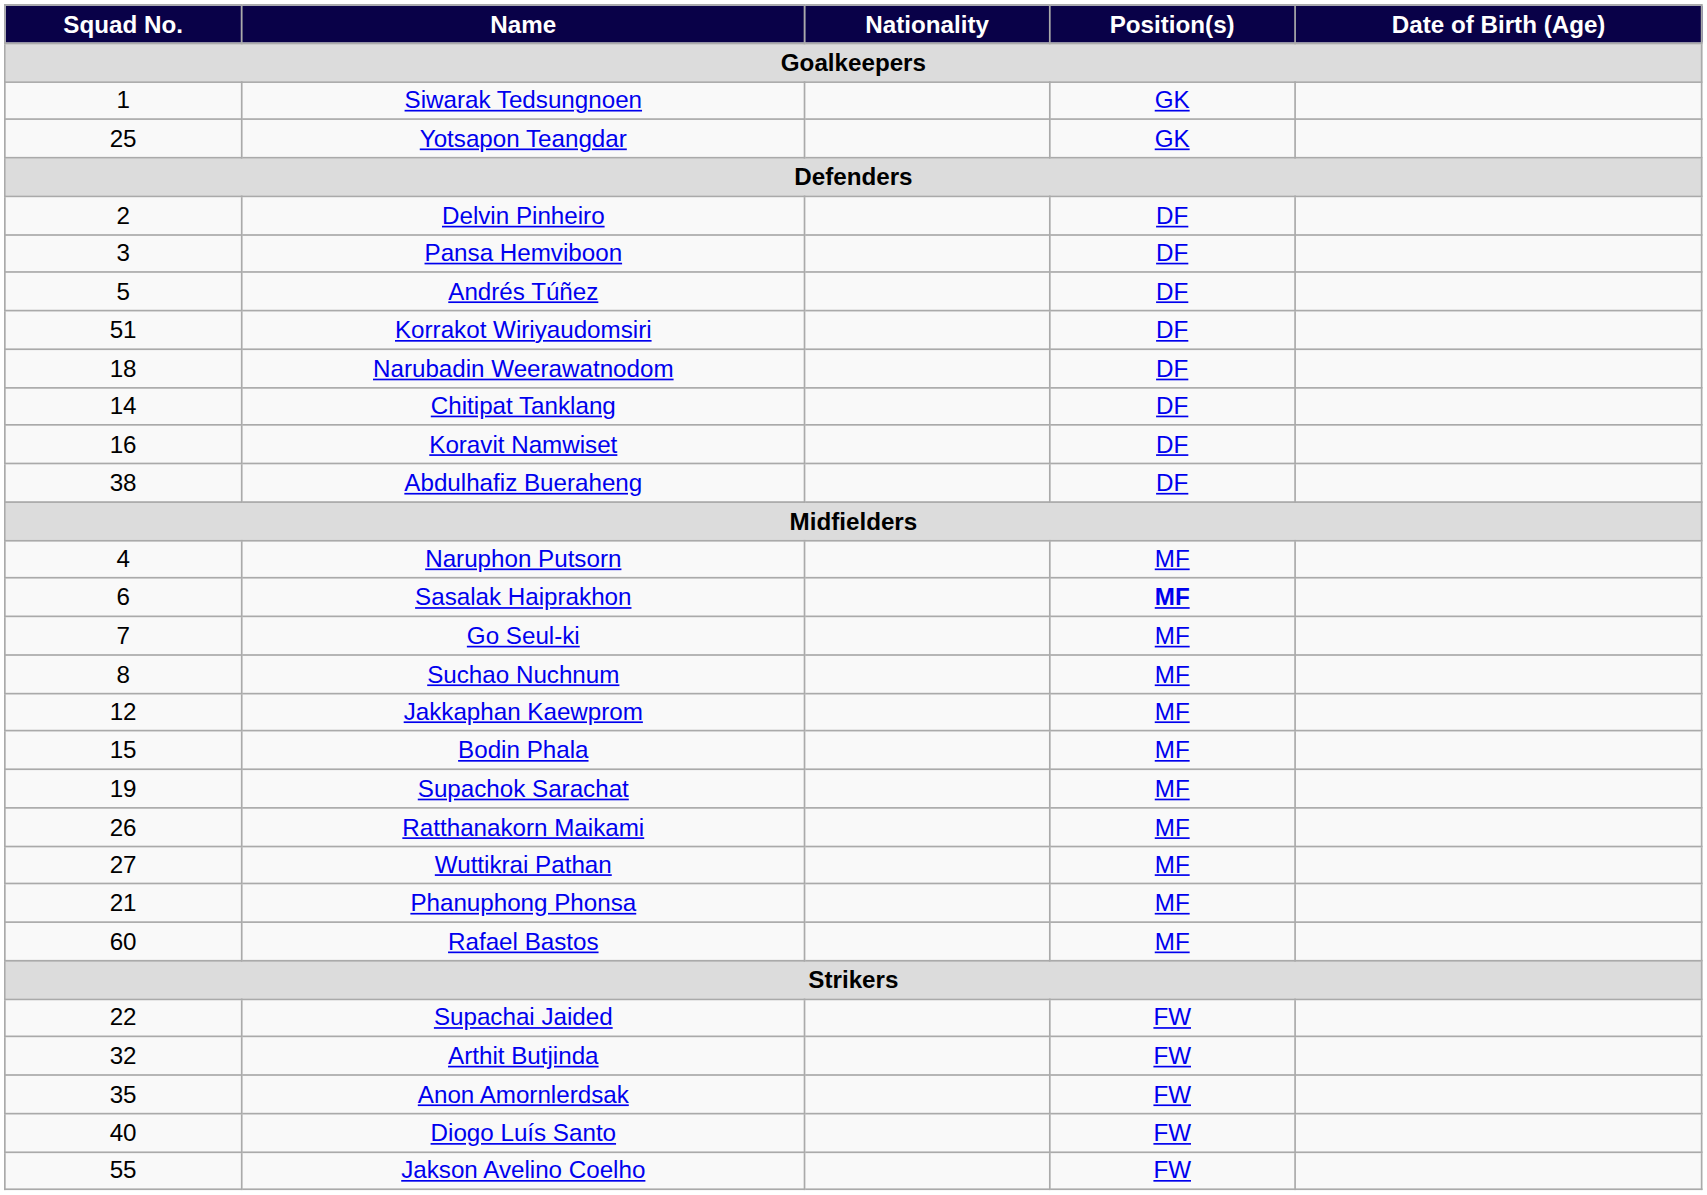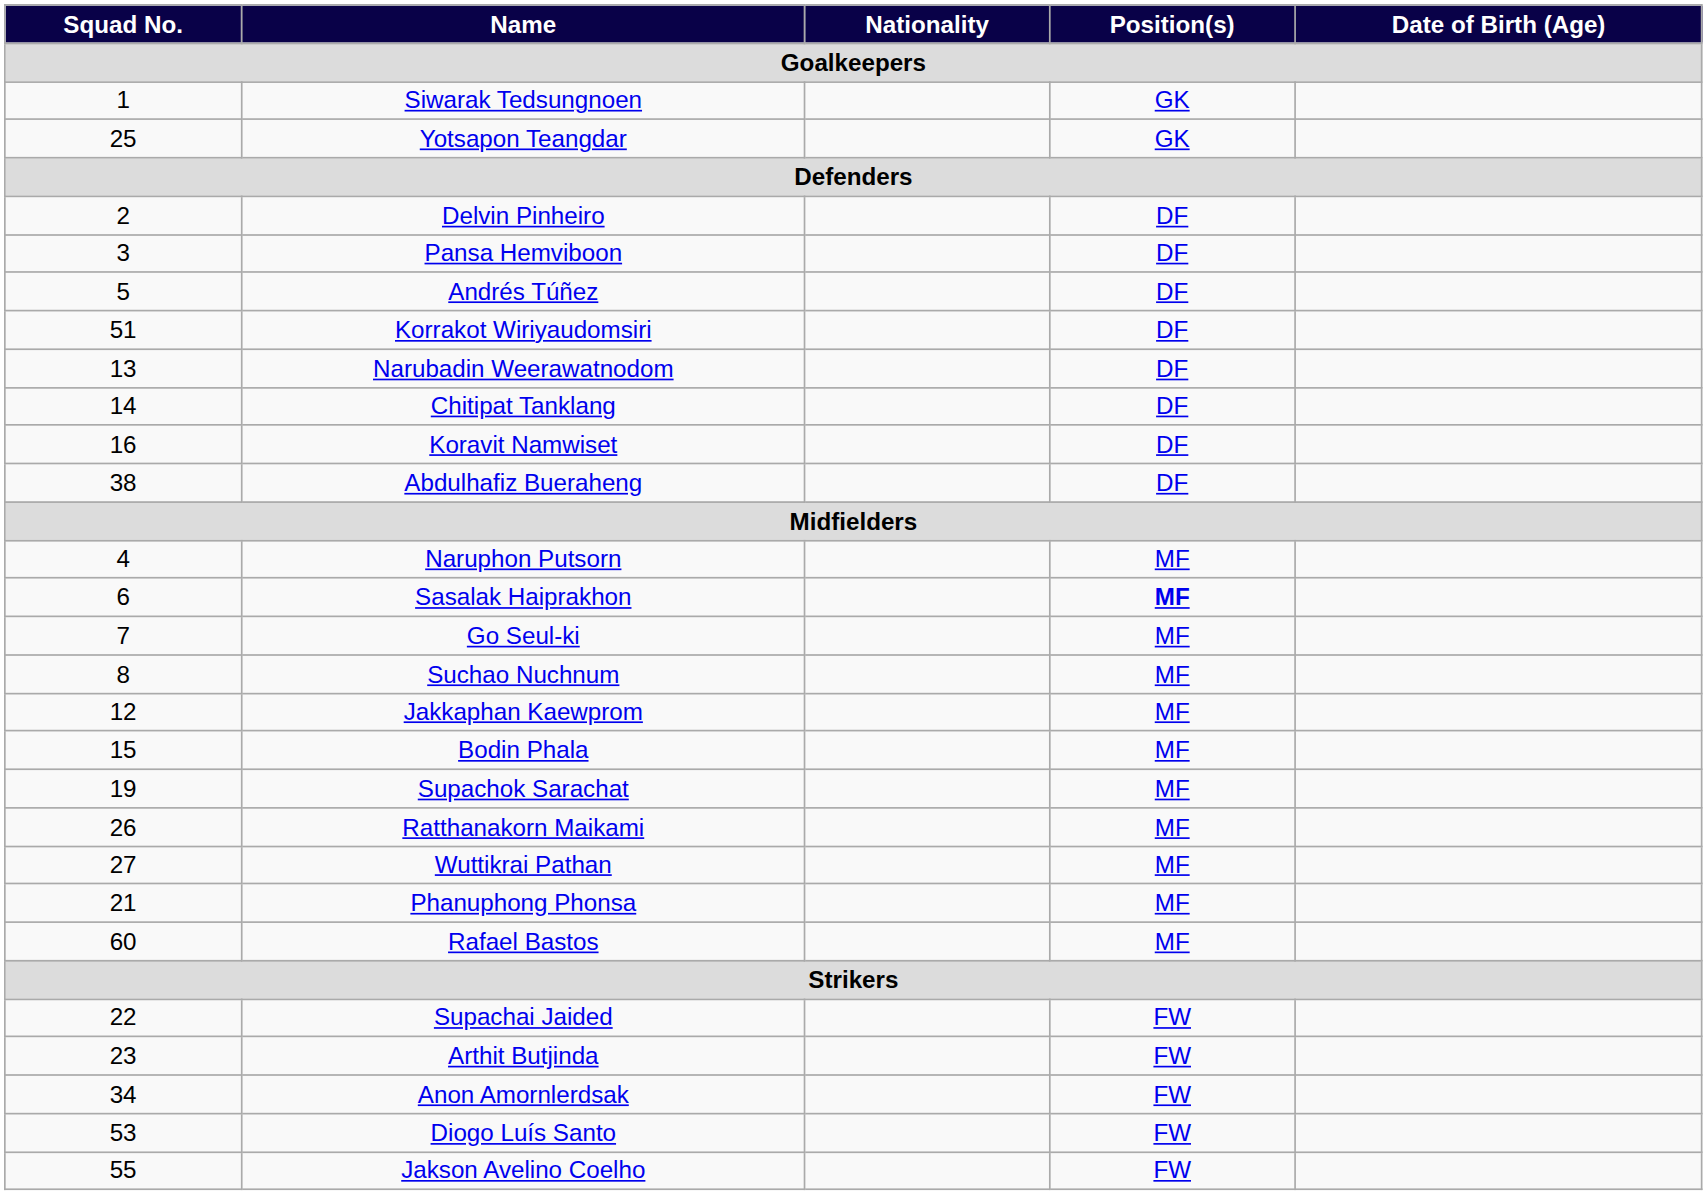 <table class="wikitable" style="text-align:center; font-size:90%; width:80%;">
 <tr>
 <th style="background:#090148; color:white; text-align:center;">Squad No.</th>
 <th style="background:#090148; color:white; text-align:center;">Name</th>
 <th style="background:#090148; color:white; text-align:center;">Nationality</th>
 <th style="background:#090148; color:white; text-align:center;">Position(s)</th>
 <th style="background:#090148; color:white; text-align:center;">Date of Birth (Age)</th>
 </tr>
 <tr>
 <th colspan="5" style="background:#dcdcdc; text-align:center">Goalkeepers</th>
 </tr>
 <tr>
 <td>1</td>
 <td><a href='#'>Siwarak Tedsungnoen</a></td>
 <td></td>
 <td><a href='#'>GK</a></td>
 <td></td>
 </tr>
 <tr>
 <td>25</td>
 <td><a href='#'>Yotsapon Teangdar</a></td>
 <td></td>
 <td><a href='#'>GK</a></td>
 <td></td>
 </tr>
 <tr>
 <th colspan="5" style="background:#dcdcdc; text-align:center">Defenders</th>
 </tr>
 <tr>
 <td>2</td>
 <td><a href='#'>Delvin Pinheiro</a></td>
 <td></td>
 <td><a href='#'>DF</a></td>
 <td></td>
 </tr>
 <tr>
 <td>3</td>
 <td><a href='#'>Pansa Hemviboon</a></td>
 <td></td>
 <td><a href='#'>DF</a></td>
 <td></td>
 </tr>
 <tr>
 <td>5</td>
 <td><a href='#'>Andrés Túñez</a></td>
 <td></td>
 <td><a href='#'>DF</a></td>
 <td></td>
 </tr>
 <tr>
 <td>51</td>
 <td><a href='#'>Korrakot Wiriyaudomsiri</a></td>
 <td></td>
 <td><a href='#'>DF</a></td>
 <td></td>
 </tr>
 <tr>
-<td>18</td>
+<td>13</td>
 <td><a href='#'>Narubadin Weerawatnodom</a></td>
 <td></td>
 <td><a href='#'>DF</a></td>
 <td></td>
 </tr>
 <tr>
 <td>14</td>
 <td><a href='#'>Chitipat Tanklang</a></td>
 <td></td>
 <td><a href='#'>DF</a></td>
 <td></td>
 </tr>
 <tr>
 <td>16</td>
 <td><a href='#'>Koravit Namwiset</a></td>
 <td></td>
 <td><a href='#'>DF</a></td>
 <td></td>
 </tr>
 <tr>
 <td>38</td>
 <td><a href='#'>Abdulhafiz Bueraheng</a></td>
 <td></td>
 <td><a href='#'>DF</a></td>
 <td></td>
 </tr>
 <tr>
 <th colspan="5" style="background:#dcdcdc; text-align:center">Midfielders</th>
 </tr>
 <tr>
 <td>4</td>
 <td><a href='#'>Naruphon Putsorn</a></td>
 <td></td>
 <td><a href='#'>MF</a></td>
 <td></td>
 </tr>
 <tr>
 <td>6</td>
 <td><a href='#'>Sasalak Haiprakhon</a></td>
 <td></td>
 <td><strong><a href='#'>MF</a></strong></td>
 <td></td>
 </tr>
 <tr>
 <td>7</td>
 <td><a href='#'>Go Seul-ki</a></td>
 <td></td>
 <td><a href='#'>MF</a></td>
 <td></td>
 </tr>
 <tr>
 <td>8</td>
 <td><a href='#'>Suchao Nuchnum</a></td>
 <td></td>
 <td><a href='#'>MF</a></td>
 <td></td>
 </tr>
 <tr>
 <td>12</td>
 <td><a href='#'>Jakkaphan Kaewprom</a></td>
 <td></td>
 <td><a href='#'>MF</a></td>
 <td></td>
 </tr>
 <tr>
 <td>15</td>
 <td><a href='#'>Bodin Phala</a></td>
 <td></td>
 <td><a href='#'>MF</a></td>
 <td></td>
 </tr>
 <tr>
 <td>19</td>
 <td><a href='#'>Supachok Sarachat</a></td>
 <td></td>
 <td><a href='#'>MF</a></td>
 <td></td>
 </tr>
 <tr>
 <td>26</td>
 <td><a href='#'>Ratthanakorn Maikami</a></td>
 <td></td>
 <td><a href='#'>MF</a></td>
 <td></td>
 </tr>
 <tr>
 <td>27</td>
 <td><a href='#'>Wuttikrai Pathan</a></td>
 <td></td>
 <td><a href='#'>MF</a></td>
 <td></td>
 </tr>
 <tr>
 <td>21</td>
 <td><a href='#'>Phanuphong Phonsa</a></td>
 <td></td>
 <td><a href='#'>MF</a></td>
 <td></td>
 </tr>
 <tr>
 <td>60</td>
 <td><a href='#'>Rafael Bastos</a></td>
 <td></td>
 <td><a href='#'>MF</a></td>
 <td></td>
 </tr>
 <tr>
 <th colspan="5" style="background:#dcdcdc; text-align:center">Strikers</th>
 </tr>
 <tr>
 <td>22</td>
 <td><a href='#'>Supachai Jaided</a></td>
 <td></td>
 <td><a href='#'>FW</a></td>
 <td></td>
 </tr>
 <tr>
-<td>32</td>
+<td>23</td>
 <td><a href='#'>Arthit Butjinda</a></td>
 <td></td>
 <td><a href='#'>FW</a></td>
 <td></td>
 </tr>
 <tr>
-<td>35</td>
+<td>34</td>
 <td><a href='#'>Anon Amornlerdsak</a></td>
 <td></td>
 <td><a href='#'>FW</a></td>
 <td></td>
 </tr>
 <tr>
-<td>40</td>
+<td>53</td>
 <td><a href='#'>Diogo Luís Santo</a></td>
 <td></td>
 <td><a href='#'>FW</a></td>
 <td></td>
 </tr>
 <tr>
 <td>55</td>
 <td><a href='#'>Jakson Avelino Coelho</a></td>
 <td></td>
 <td><a href='#'>FW</a></td>
 <td></td>
 </tr>
 </table>
